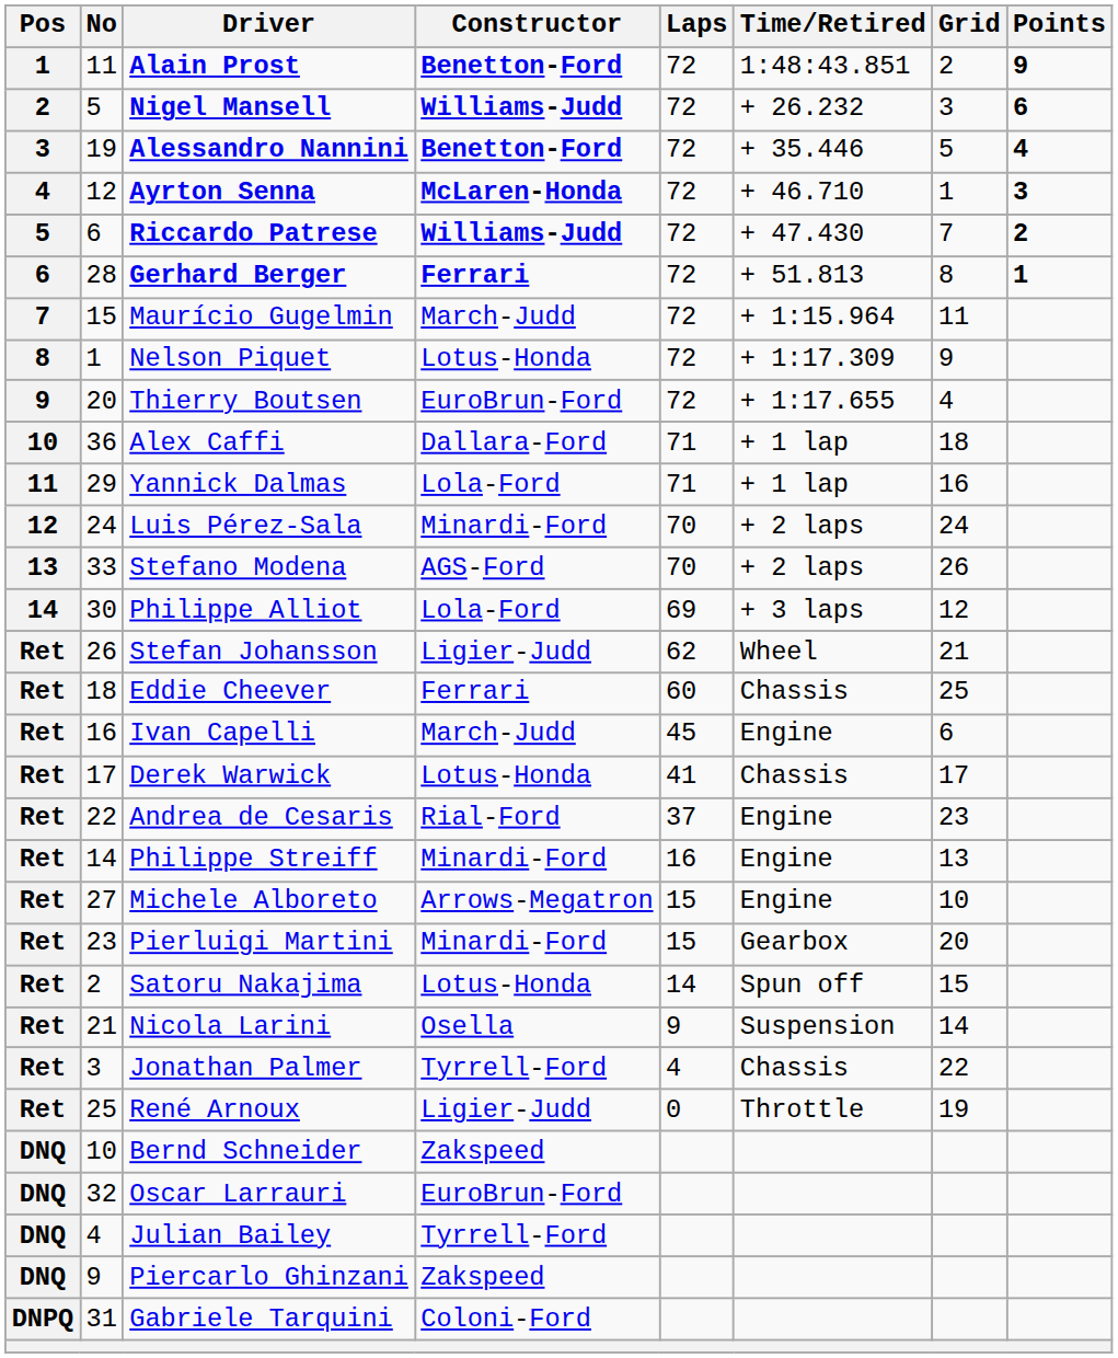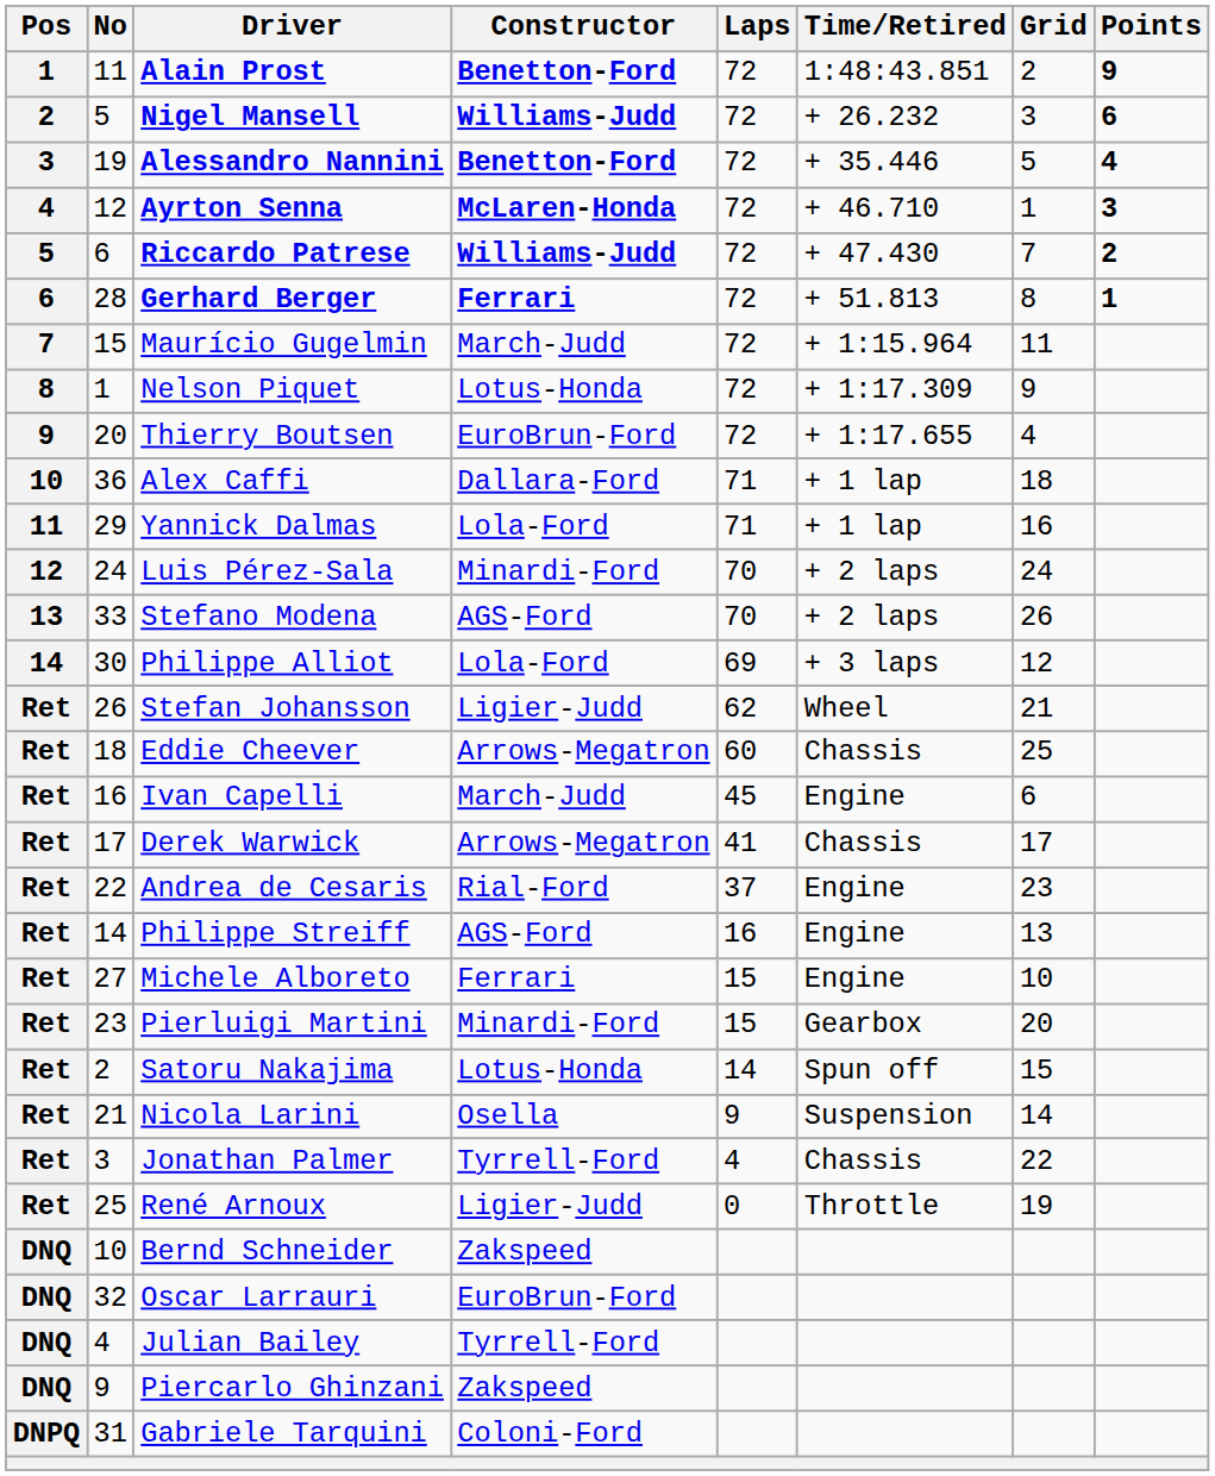 <table class="wikitable" style="font-size: 95%;">
 <tr>
 <th>Pos</th>
 <th>No</th>
 <th>Driver</th>
 <th>Constructor</th>
 <th>Laps</th>
 <th>Time/Retired</th>
 <th>Grid</th>
 <th>Points</th>
 </tr>
 <tr>
 <th>1</th>
 <td>11</td>
 <td> <strong><a href='#'>Alain Prost</a></strong></td>
 <td><strong><a href='#'>Benetton</a>-<a href='#'>Ford</a></strong></td>
 <td>72</td>
 <td>1:48:43.851</td>
 <td>2</td>
 <td><strong>9</strong></td>
 </tr>
 <tr>
 <th>2</th>
 <td>5</td>
 <td> <strong><a href='#'>Nigel Mansell</a></strong></td>
 <td><strong><a href='#'>Williams</a>-<a href='#'>Judd</a></strong></td>
 <td>72</td>
 <td>+ 26.232</td>
 <td>3</td>
 <td><strong>6</strong></td>
 </tr>
 <tr>
 <th>3</th>
 <td>19</td>
 <td> <strong><a href='#'>Alessandro Nannini</a></strong></td>
 <td><strong><a href='#'>Benetton</a>-<a href='#'>Ford</a></strong></td>
 <td>72</td>
 <td>+ 35.446</td>
 <td>5</td>
 <td><strong>4</strong></td>
 </tr>
 <tr>
 <th>4</th>
 <td>12</td>
 <td> <strong><a href='#'>Ayrton Senna</a></strong></td>
 <td><strong><a href='#'>McLaren</a>-<a href='#'>Honda</a></strong></td>
 <td>72</td>
 <td>+ 46.710</td>
 <td>1</td>
 <td><strong>3</strong></td>
 </tr>
 <tr>
 <th>5</th>
 <td>6</td>
 <td> <strong><a href='#'>Riccardo Patrese</a></strong></td>
 <td><strong><a href='#'>Williams</a>-<a href='#'>Judd</a></strong></td>
 <td>72</td>
 <td>+ 47.430</td>
 <td>7</td>
 <td><strong>2</strong></td>
 </tr>
 <tr>
 <th>6</th>
 <td>28</td>
 <td> <strong><a href='#'>Gerhard Berger</a></strong></td>
 <td><strong><a href='#'>Ferrari</a></strong></td>
 <td>72</td>
 <td>+ 51.813</td>
 <td>8</td>
 <td><strong>1</strong></td>
 </tr>
 <tr>
 <th>7</th>
 <td>15</td>
 <td> <a href='#'>Maurício Gugelmin</a></td>
 <td><a href='#'>March</a>-<a href='#'>Judd</a></td>
 <td>72</td>
 <td>+ 1:15.964</td>
 <td>11</td>
 <td> </td>
 </tr>
 <tr>
 <th>8</th>
 <td>1</td>
 <td> <a href='#'>Nelson Piquet</a></td>
 <td><a href='#'>Lotus</a>-<a href='#'>Honda</a></td>
 <td>72</td>
 <td>+ 1:17.309</td>
 <td>9</td>
 <td> </td>
 </tr>
 <tr>
 <th>9</th>
 <td>20</td>
 <td> <a href='#'>Thierry Boutsen</a></td>
 <td><a href='#'>EuroBrun</a>-<a href='#'>Ford</a></td>
 <td>72</td>
 <td>+ 1:17.655</td>
 <td>4</td>
 <td> </td>
 </tr>
 <tr>
 <th>10</th>
 <td>36</td>
 <td> <a href='#'>Alex Caffi</a></td>
 <td><a href='#'>Dallara</a>-<a href='#'>Ford</a></td>
 <td>71</td>
 <td>+ 1 lap</td>
 <td>18</td>
 <td> </td>
 </tr>
 <tr>
 <th>11</th>
 <td>29</td>
 <td> <a href='#'>Yannick Dalmas</a></td>
 <td><a href='#'>Lola</a>-<a href='#'>Ford</a></td>
 <td>71</td>
 <td>+ 1 lap</td>
 <td>16</td>
 <td> </td>
 </tr>
 <tr>
 <th>12</th>
 <td>24</td>
 <td> <a href='#'>Luis Pérez-Sala</a></td>
 <td><a href='#'>Minardi</a>-<a href='#'>Ford</a></td>
 <td>70</td>
 <td>+ 2 laps</td>
 <td>24</td>
 <td> </td>
 </tr>
 <tr>
 <th>13</th>
 <td>33</td>
 <td> <a href='#'>Stefano Modena</a></td>
 <td><a href='#'>AGS</a>-<a href='#'>Ford</a></td>
 <td>70</td>
 <td>+ 2 laps</td>
 <td>26</td>
 <td> </td>
 </tr>
 <tr>
 <th>14</th>
 <td>30</td>
 <td> <a href='#'>Philippe Alliot</a></td>
 <td><a href='#'>Lola</a>-<a href='#'>Ford</a></td>
 <td>69</td>
 <td>+ 3 laps</td>
 <td>12</td>
 <td> </td>
 </tr>
 <tr>
 <th>Ret</th>
 <td>26</td>
 <td> <a href='#'>Stefan Johansson</a></td>
 <td><a href='#'>Ligier</a>-<a href='#'>Judd</a></td>
 <td>62</td>
 <td>Wheel</td>
 <td>21</td>
 <td> </td>
 </tr>
 <tr>
 <th>Ret</th>
 <td>18</td>
 <td> <a href='#'>Eddie Cheever</a></td>
-<td><a href='#'>Ferrari</a></td>
+<td><a href='#'>Arrows</a>-<a href='#'>Megatron</a></td>
 <td>60</td>
 <td>Chassis</td>
 <td>25</td>
 <td> </td>
 </tr>
 <tr>
 <th>Ret</th>
 <td>16</td>
 <td> <a href='#'>Ivan Capelli</a></td>
 <td><a href='#'>March</a>-<a href='#'>Judd</a></td>
 <td>45</td>
 <td>Engine</td>
 <td>6</td>
 <td> </td>
 </tr>
 <tr>
 <th>Ret</th>
 <td>17</td>
 <td> <a href='#'>Derek Warwick</a></td>
-<td><a href='#'>Lotus</a>-<a href='#'>Honda</a></td>
+<td><a href='#'>Arrows</a>-<a href='#'>Megatron</a></td>
 <td>41</td>
 <td>Chassis</td>
 <td>17</td>
 <td> </td>
 </tr>
 <tr>
 <th>Ret</th>
 <td>22</td>
 <td> <a href='#'>Andrea de Cesaris</a></td>
 <td><a href='#'>Rial</a>-<a href='#'>Ford</a></td>
 <td>37</td>
 <td>Engine</td>
 <td>23</td>
 <td> </td>
 </tr>
 <tr>
 <th>Ret</th>
 <td>14</td>
 <td> <a href='#'>Philippe Streiff</a></td>
-<td><a href='#'>Minardi</a>-<a href='#'>Ford</a></td>
+<td><a href='#'>AGS</a>-<a href='#'>Ford</a></td>
 <td>16</td>
 <td>Engine</td>
 <td>13</td>
 <td> </td>
 </tr>
 <tr>
 <th>Ret</th>
 <td>27</td>
 <td> <a href='#'>Michele Alboreto</a></td>
-<td><a href='#'>Arrows</a>-<a href='#'>Megatron</a></td>
+<td><a href='#'>Ferrari</a></td>
 <td>15</td>
 <td>Engine</td>
 <td>10</td>
 <td> </td>
 </tr>
 <tr>
 <th>Ret</th>
 <td>23</td>
 <td> <a href='#'>Pierluigi Martini</a></td>
 <td><a href='#'>Minardi</a>-<a href='#'>Ford</a></td>
 <td>15</td>
 <td>Gearbox</td>
 <td>20</td>
 <td> </td>
 </tr>
 <tr>
 <th>Ret</th>
 <td>2</td>
 <td> <a href='#'>Satoru Nakajima</a></td>
 <td><a href='#'>Lotus</a>-<a href='#'>Honda</a></td>
 <td>14</td>
 <td>Spun off</td>
 <td>15</td>
 <td> </td>
 </tr>
 <tr>
 <th>Ret</th>
 <td>21</td>
 <td> <a href='#'>Nicola Larini</a></td>
 <td><a href='#'>Osella</a></td>
 <td>9</td>
 <td>Suspension</td>
 <td>14</td>
 <td> </td>
 </tr>
 <tr>
 <th>Ret</th>
 <td>3</td>
 <td> <a href='#'>Jonathan Palmer</a></td>
 <td><a href='#'>Tyrrell</a>-<a href='#'>Ford</a></td>
 <td>4</td>
 <td>Chassis</td>
 <td>22</td>
 <td> </td>
 </tr>
 <tr>
 <th>Ret</th>
 <td>25</td>
 <td> <a href='#'>René Arnoux</a></td>
 <td><a href='#'>Ligier</a>-<a href='#'>Judd</a></td>
 <td>0</td>
 <td>Throttle</td>
 <td>19</td>
 <td> </td>
 </tr>
 <tr>
 <th>DNQ</th>
 <td>10</td>
 <td> <a href='#'>Bernd Schneider</a></td>
 <td><a href='#'>Zakspeed</a></td>
 <td> </td>
 <td></td>
 <td></td>
 <td> </td>
 </tr>
 <tr>
 <th>DNQ</th>
 <td>32</td>
 <td> <a href='#'>Oscar Larrauri</a></td>
 <td><a href='#'>EuroBrun</a>-<a href='#'>Ford</a></td>
 <td> </td>
 <td></td>
 <td></td>
 <td> </td>
 </tr>
 <tr>
 <th>DNQ</th>
 <td>4</td>
 <td> <a href='#'>Julian Bailey</a></td>
 <td><a href='#'>Tyrrell</a>-<a href='#'>Ford</a></td>
 <td> </td>
 <td></td>
 <td></td>
 <td> </td>
 </tr>
 <tr>
 <th>DNQ</th>
 <td>9</td>
 <td> <a href='#'>Piercarlo Ghinzani</a></td>
 <td><a href='#'>Zakspeed</a></td>
 <td> </td>
 <td></td>
 <td></td>
 <td> </td>
 </tr>
 <tr>
 <th>DNPQ</th>
 <td>31</td>
 <td> <a href='#'>Gabriele Tarquini</a></td>
 <td><a href='#'>Coloni</a>-<a href='#'>Ford</a></td>
 <td></td>
 <td></td>
 <td></td>
 <td></td>
 </tr>
 <tr>
 <th colspan="8"></th>
 </tr>
 </table>
